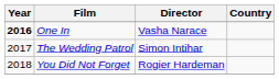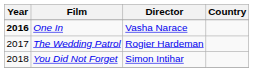 <table class="wikitable">
 <tr>
 <th>Year</th>
 <th>Film</th>
 <th>Director</th>
 <th>Country</th>
 </tr>
 <tr>
 </tr>
 <tr>
 <td><strong>2016</strong></td>
 <td><em><a href='#'>One In</a></em></td>
 <td><a href='#'>Vasha Narace</a></td>
 <td></td>
 </tr>
 <tr>
 <td>2017</td>
 <td><em><a href='#'>The Wedding Patrol</a></em></td>
-<td><a href='#'>Simon Intihar</a></td>
+<td><a href='#'>Rogier Hardeman</a></td>
 <td></td>
 </tr>
 <tr>
 <td>2018</td>
 <td><em><a href='#'>You Did Not Forget</a></em></td>
-<td><a href='#'>Rogier Hardeman</a></td>
+<td><a href='#'>Simon Intihar</a></td>
 <td></td>
 </tr>
 <tr>
 </tr>
 </table>
